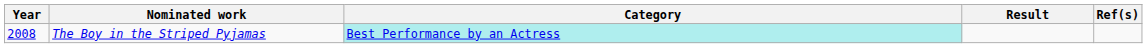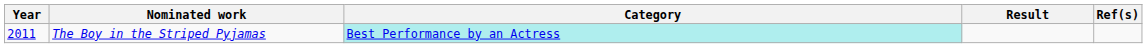 <table class="wikitable">
 <tr>
 <th width=4%>Year</th>
 <th width=27%>Nominated work</th>
 <th width=57%>Category</th>
 <th width=12%>Result</th>
 <th width=4%>Ref(s)</th>
 </tr>
 <tr>
-<td><a href='#'>2008</a></td>
+<td><a href='#'>2011</a></td>
 <td><em><a href='#'>The Boy in the Striped Pyjamas</a></em></td>
 <td style="background: paleturquoise;"><a href='#'>Best Performance by an Actress</a></td>
 <td></td>
 <td></td>
 </tr>
 </table>
